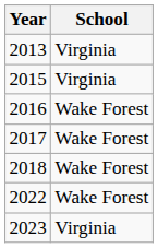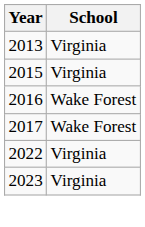 <table class="wikitable">
 <tr>
 <th>Year</th>
 <th>School</th>
 </tr>
 <tr>
 <td>2013</td>
 <td>Virginia</td>
 </tr>
 <tr>
 <td>2015</td>
 <td>Virginia</td>
 </tr>
 <tr>
 <td>2016</td>
 <td>Wake Forest</td>
 </tr>
 <tr>
 <td>2017</td>
 <td>Wake Forest</td>
 </tr>
 <tr>
-<td>2018</td>
-<td>Wake Forest</td>
-</tr>
-<tr>
 <td>2022</td>
-<td>Wake Forest</td>
+<td>Virginia</td>
 </tr>
 <tr>
 <td>2023</td>
 <td>Virginia</td>
 </tr>
 </table>
